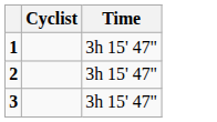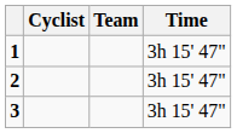 <table class=wikitable>
 <tr>
 <th></th>
 <th>Cyclist</th>
+<th>Team</th>
 <th>Time</th>
 </tr>
 <tr>
 <td><strong>1</strong></td>
+<td></td>
 <td></td>
 <td align="right">3h 15' 47"</td>
 </tr>
 <tr>
 <td><strong>2</strong></td>
 <td></td>
+<td></td>
 <td align="right">3h 15' 47"</td>
 </tr>
 <tr>
 <td><strong>3</strong></td>
 <td></td>
+<td></td>
 <td align="right">3h 15' 47"</td>
 </tr>
 </table>
